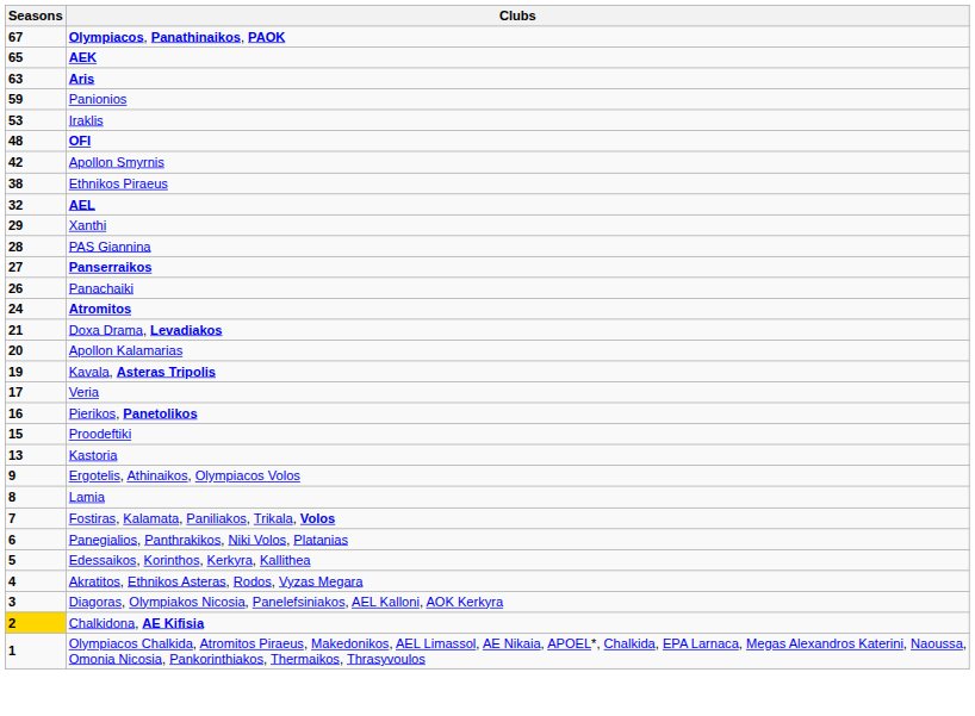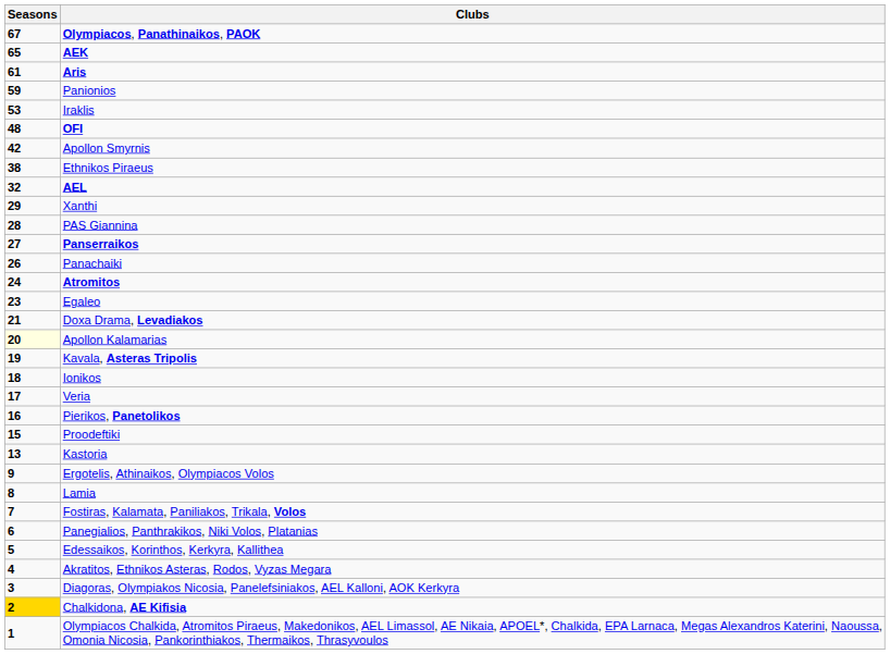 <table class="wikitable" style="font-size:95%">
 <tr>
 <th>Seasons</th>
 <th>Clubs</th>
 </tr>
 <tr>
 <td><strong>67</strong></td>
 <td><strong><a href='#'>Olympiacos</a></strong>, <strong><a href='#'>Panathinaikos</a></strong>, <strong><a href='#'>PAOK</a></strong></td>
 </tr>
 <tr>
 <td><strong>65</strong></td>
 <td><strong><a href='#'>AEK</a></strong></td>
 </tr>
 <tr>
-<td><strong>63</strong></td>
+<td><strong>61</strong></td>
 <td><strong><a href='#'>Aris</a></strong></td>
 </tr>
 <tr>
 <td><strong>59</strong></td>
 <td><a href='#'>Panionios</a></td>
 </tr>
 <tr>
 <td><strong>53</strong></td>
 <td><a href='#'>Iraklis</a></td>
 </tr>
 <tr>
 <td><strong>48</strong></td>
 <td><strong><a href='#'>OFI</a></strong></td>
 </tr>
 <tr>
 <td><strong>42</strong></td>
 <td><a href='#'>Apollon Smyrnis</a></td>
 </tr>
 <tr>
 <td><strong>38</strong></td>
 <td><a href='#'>Ethnikos Piraeus</a></td>
 </tr>
 <tr>
 <td><strong>32</strong></td>
 <td><strong><a href='#'>AEL</a></strong></td>
 </tr>
 <tr>
 <td><strong>29</strong></td>
 <td><a href='#'>Xanthi</a></td>
 </tr>
 <tr>
 <td><strong>28</strong></td>
 <td><a href='#'>PAS Giannina</a></td>
 </tr>
 <tr>
 <td><strong>27</strong></td>
 <td><strong><a href='#'>Panserraikos</a></strong></td>
 </tr>
 <tr>
 <td><strong>26</strong></td>
 <td><a href='#'>Panachaiki</a></td>
 </tr>
 <tr>
 <td><strong>24</strong></td>
 <td><strong><a href='#'>Atromitos</a></strong></td>
 </tr>
 <tr>
+<td><strong>23</strong></td>
+<td><a href='#'>Egaleo</a></td>
+</tr>
+<tr>
 <td><strong>21</strong></td>
 <td><a href='#'>Doxa Drama</a>, <strong><a href='#'>Levadiakos</a></strong></td>
 </tr>
 <tr>
-<td><strong>20</strong></td>
+<td style="background: lightyellow;"><strong>20</strong></td>
 <td><a href='#'>Apollon Kalamarias</a></td>
 </tr>
 <tr>
 <td><strong>19</strong></td>
 <td><a href='#'>Kavala</a>, <strong><a href='#'>Asteras Tripolis</a></strong></td>
+</tr>
+<tr>
+<td><strong>18</strong></td>
+<td><a href='#'>Ionikos</a></td>
 </tr>
 <tr>
 <td><strong>17</strong></td>
 <td><a href='#'>Veria</a></td>
 </tr>
 <tr>
 <td><strong>16</strong></td>
 <td><a href='#'>Pierikos</a>, <strong><a href='#'>Panetolikos</a></strong></td>
 </tr>
 <tr>
 <td><strong>15</strong></td>
 <td><a href='#'>Proodeftiki</a></td>
 </tr>
 <tr>
 <td><strong>13</strong></td>
 <td><a href='#'>Kastoria</a></td>
 </tr>
 <tr>
 <td><strong>9</strong></td>
 <td><a href='#'>Ergotelis</a>, <a href='#'>Athinaikos</a>, <a href='#'>Olympiacos Volos</a></td>
 </tr>
 <tr>
 <td><strong>8</strong></td>
 <td><a href='#'>Lamia</a></td>
 </tr>
 <tr>
 <td><strong>7</strong></td>
 <td><a href='#'>Fostiras</a>, <a href='#'>Kalamata</a>, <a href='#'>Paniliakos</a>, <a href='#'>Trikala</a>, <strong><a href='#'>Volos</a></strong></td>
 </tr>
 <tr>
 <td><strong>6</strong></td>
 <td><a href='#'>Panegialios</a>, <a href='#'>Panthrakikos</a>, <a href='#'>Niki Volos</a>, <a href='#'>Platanias</a></td>
 </tr>
 <tr>
 <td><strong>5</strong></td>
 <td><a href='#'>Edessaikos</a>, <a href='#'>Korinthos</a>, <a href='#'>Kerkyra</a>, <a href='#'>Kallithea</a></td>
 </tr>
 <tr>
 <td><strong>4</strong></td>
 <td><a href='#'>Akratitos</a>, <a href='#'>Ethnikos Asteras</a>, <a href='#'>Rodos</a>, <a href='#'>Vyzas Megara</a></td>
 </tr>
 <tr>
 <td><strong>3</strong></td>
 <td><a href='#'>Diagoras</a>, <a href='#'>Olympiakos Nicosia</a>, <a href='#'>Panelefsiniakos</a>, <a href='#'>AEL Kalloni</a>, <a href='#'>AOK Kerkyra</a></td>
 </tr>
 <tr>
 <td style="background: gold;"><strong>2</strong></td>
 <td><a href='#'>Chalkidona</a>,  <strong><a href='#'>AE Kifisia</a></strong></td>
 </tr>
 <tr>
 <td><strong>1</strong></td>
 <td><a href='#'>Olympiacos Chalkida</a>, <a href='#'>Atromitos Piraeus</a>, <a href='#'>Makedonikos</a>, <a href='#'>AEL Limassol</a>, <a href='#'>AE Nikaia</a>, <a href='#'>APOEL</a>*, <a href='#'>Chalkida</a>, <a href='#'>EPA Larnaca</a>, <a href='#'>Megas Alexandros Katerini</a>, <a href='#'>Naoussa</a>,<br><a href='#'>Omonia Nicosia</a>, <a href='#'>Pankorinthiakos</a>, <a href='#'>Thermaikos</a>, <a href='#'>Thrasyvoulos</a></td>
 </tr>
 </table>
